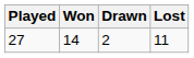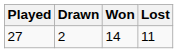 <table class="wikitable">
 <tr>
 <th>Played</th>
+<th>Drawn</th>
 <th>Won</th>
-<th>Drawn</th>
 <th>Lost</th>
 </tr>
 <tr>
 <td>27</td>
+<td>2</td>
 <td>14</td>
-<td>2</td>
 <td>11</td>
 </tr>
 </table>
